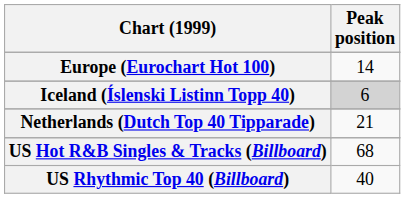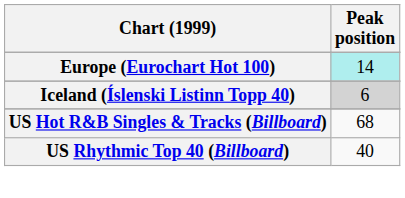 <table class="wikitable sortable plainrowheaders" style="text-align:center">
 <tr>
 <th>Chart (1999)</th>
 <th>Peak<br>position</th>
 </tr>
 <tr>
 </tr>
 <tr>
 <th scope="row">Europe (<a href='#'>Eurochart Hot 100</a>)</th>
-<td>14</td>
+<td style="background: paleturquoise;">14</td>
 </tr>
 <tr>
 </tr>
 <tr>
 <th scope="row">Iceland (<a href='#'>Íslenski Listinn Topp 40</a>)</th>
 <td style="background: lightgrey;">6</td>
 </tr>
 <tr>
-</tr>
-<tr>
-<th scope="row">Netherlands (<a href='#'>Dutch Top 40 Tipparade</a>)</th>
-<td align="center">21</td>
 </tr>
 <tr>
 </tr>
 <tr>
 </tr>
 <tr>
 </tr>
 <tr>
 </tr>
 <tr>
 </tr>
 <tr>
 <th scope="row">US <a href='#'>Hot R&B Singles & Tracks</a> (<em><a href='#'>Billboard</a></em>)</th>
 <td>68</td>
 </tr>
 <tr>
 <th scope="row">US <a href='#'>Rhythmic Top 40</a> (<em><a href='#'>Billboard</a></em>)</th>
 <td>40</td>
 </tr>
 </table>
